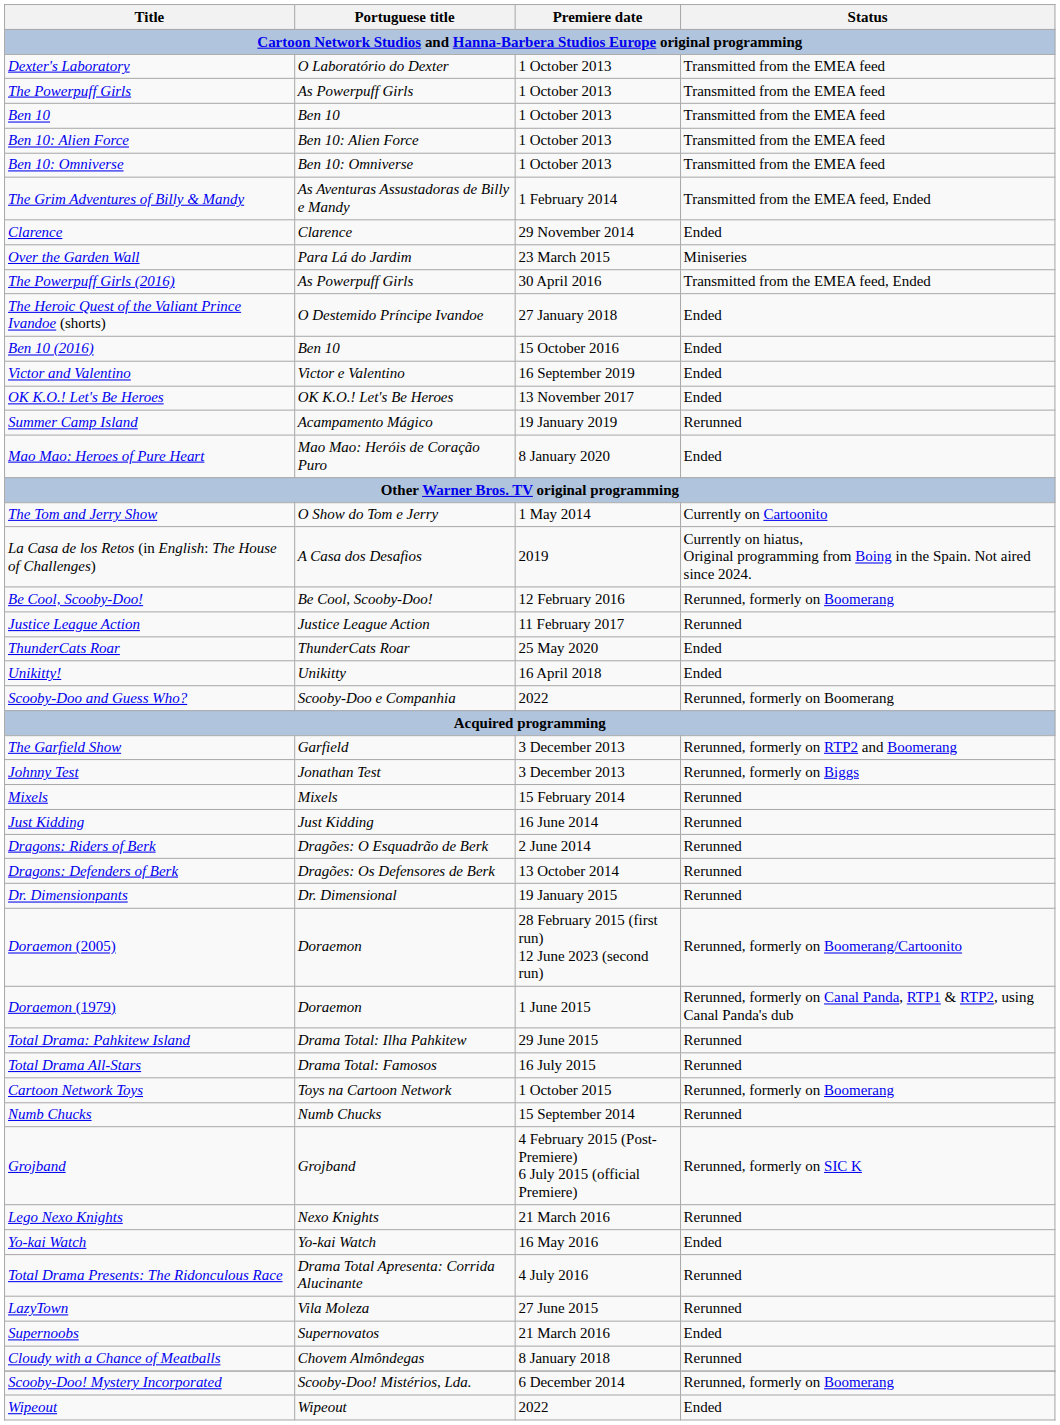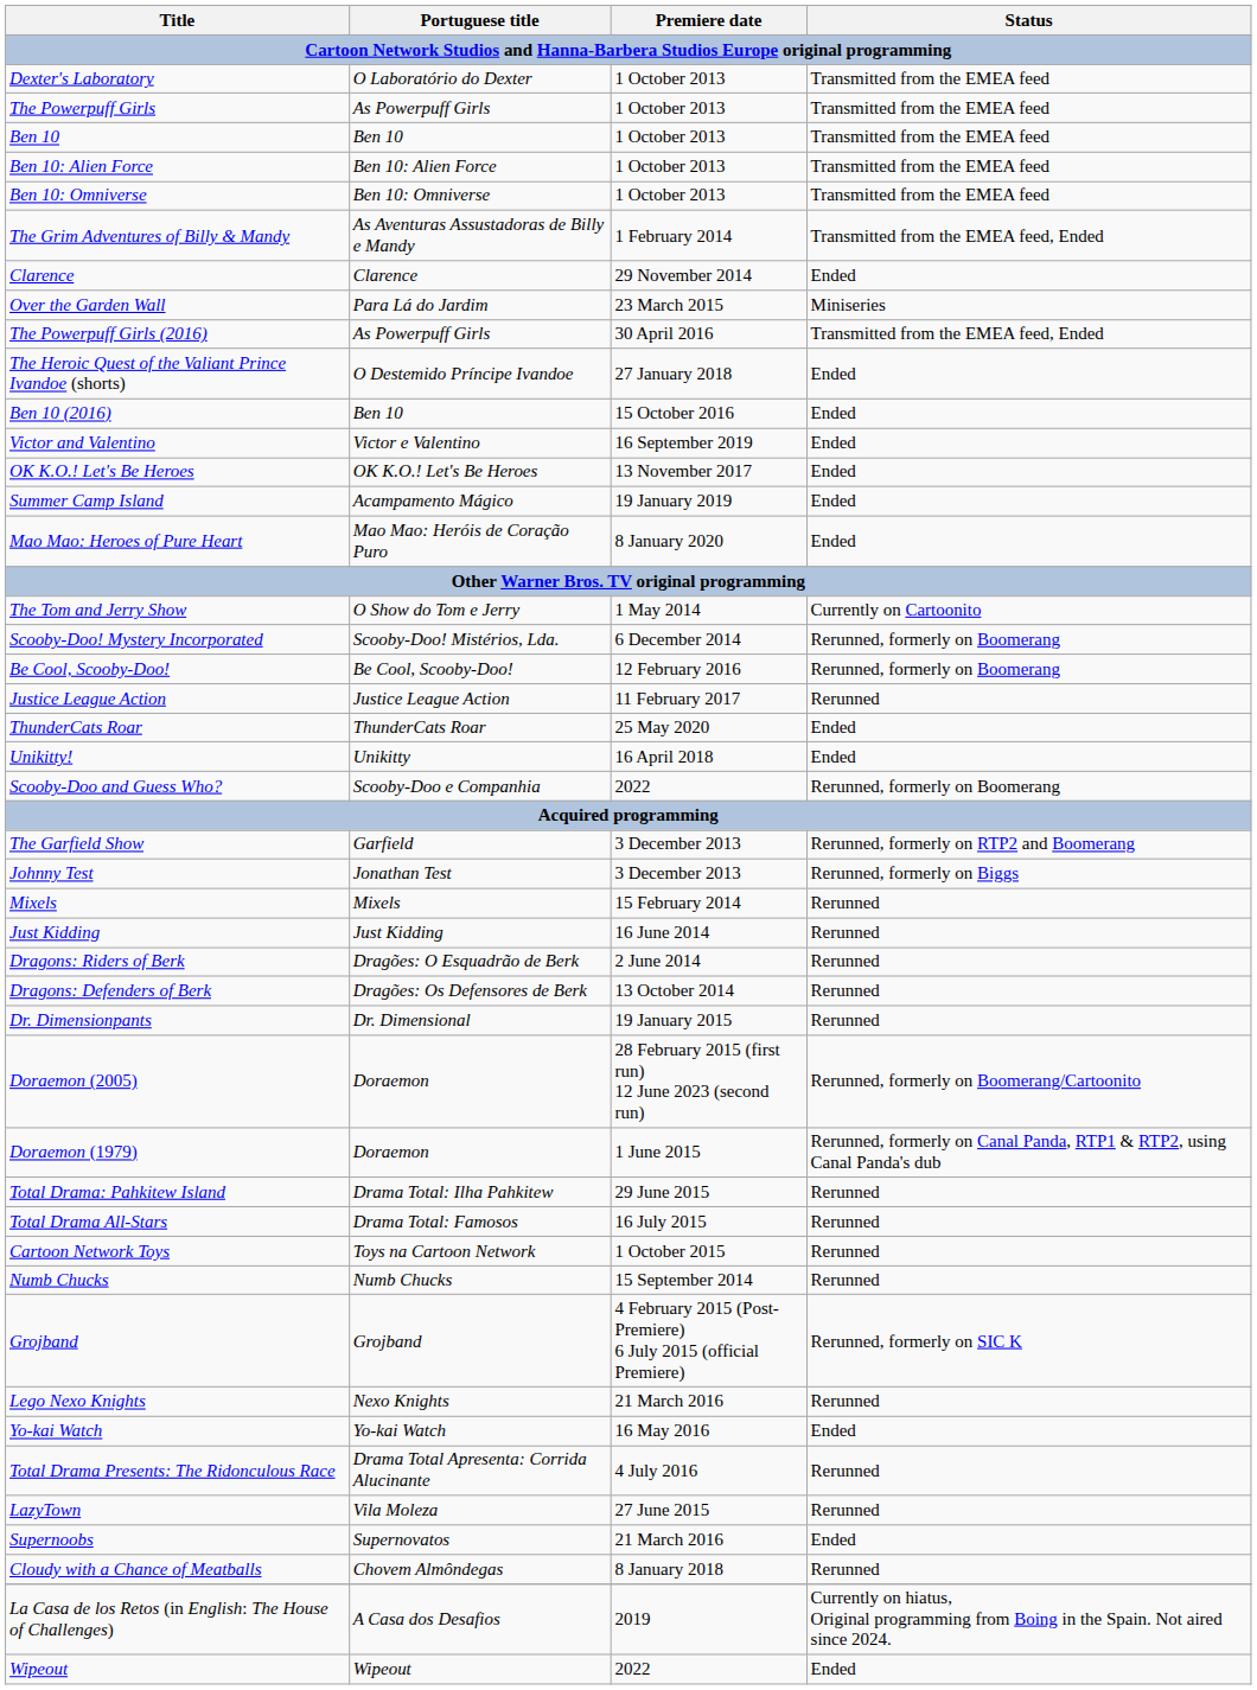 <table class="wikitable" style="font-size: 90%;" width=80%>
 <tr>
 <th>Title</th>
 <th>Portuguese title</th>
 <th>Premiere date</th>
 <th>Status</th>
 </tr>
 <tr>
 <th colspan="4" style="background: LightSteelBlue;"><a href='#'>Cartoon Network Studios</a> and <a href='#'>Hanna-Barbera Studios Europe</a> original programming</th>
 </tr>
 <tr>
 <td><em><a href='#'>Dexter's Laboratory</a></em></td>
 <td><em>O Laboratório do Dexter</em></td>
 <td>1 October 2013</td>
 <td>Transmitted from the EMEA feed</td>
 </tr>
 <tr>
 <td><em><a href='#'>The Powerpuff Girls</a></em></td>
 <td><em>As Powerpuff Girls</em></td>
 <td>1 October 2013</td>
 <td>Transmitted from the EMEA feed</td>
 </tr>
 <tr>
 <td><em><a href='#'>Ben 10</a></em></td>
 <td><em>Ben 10</em></td>
 <td>1 October 2013</td>
 <td>Transmitted from the EMEA feed</td>
 </tr>
 <tr>
 <td><em><a href='#'>Ben 10: Alien Force</a></em></td>
 <td><em>Ben 10: Alien Force</em></td>
 <td>1 October 2013</td>
 <td>Transmitted from the EMEA feed</td>
 </tr>
 <tr>
 <td><em><a href='#'>Ben 10: Omniverse</a></em></td>
 <td><em>Ben 10: Omniverse</em></td>
 <td>1 October 2013</td>
 <td>Transmitted from the EMEA feed</td>
 </tr>
 <tr>
 <td><em><a href='#'>The Grim Adventures of Billy & Mandy</a></em></td>
 <td><em>As Aventuras Assustadoras de Billy e Mandy</em></td>
 <td>1 February 2014</td>
 <td>Transmitted from the EMEA feed, Ended</td>
 </tr>
 <tr>
 <td><em><a href='#'>Clarence</a></em></td>
 <td><em>Clarence</em></td>
 <td>29 November 2014</td>
 <td>Ended</td>
 </tr>
 <tr>
 <td><em><a href='#'>Over the Garden Wall</a></em></td>
 <td><em>Para Lá do Jardim</em></td>
 <td>23 March 2015</td>
 <td>Miniseries</td>
 </tr>
 <tr>
 <td><em><a href='#'>The Powerpuff Girls (2016)</a></em></td>
 <td><em>As Powerpuff Girls</em></td>
 <td>30 April 2016</td>
 <td>Transmitted from the EMEA feed, Ended</td>
 </tr>
 <tr>
 <td><em><a href='#'>The Heroic Quest of the Valiant Prince Ivandoe</a></em> (shorts)</td>
 <td><em>O Destemido Príncipe Ivandoe</em></td>
 <td>27 January 2018</td>
 <td>Ended</td>
 </tr>
 <tr>
 <td><a href='#'><em>Ben 10 (2016)</em></a></td>
 <td><em>Ben 10</em></td>
 <td>15 October 2016</td>
 <td>Ended</td>
 </tr>
 <tr>
 <td><em><a href='#'>Victor and Valentino</a></em></td>
 <td><em>Victor e Valentino</em></td>
 <td>16 September 2019</td>
 <td>Ended</td>
 </tr>
 <tr>
 <td><em><a href='#'>OK K.O.! Let's Be Heroes</a></em></td>
 <td><em>OK K.O.! Let's Be Heroes</em></td>
 <td>13 November 2017</td>
 <td>Ended</td>
 </tr>
 <tr>
 <td><em><a href='#'>Summer Camp Island</a></em></td>
 <td><em>Acampamento Mágico</em></td>
 <td>19 January 2019</td>
-<td>Rerunned</td>
+<td>Ended</td>
 </tr>
 <tr>
 <td><em><a href='#'>Mao Mao: Heroes of Pure Heart</a></em></td>
 <td><em>Mao Mao: Heróis de Coração Puro</em></td>
 <td>8 January 2020</td>
 <td>Ended</td>
 </tr>
 <tr>
 <th colspan="4" style="background: LightSteelBlue;">Other <a href='#'>Warner Bros. TV</a> original programming</th>
 </tr>
 <tr>
 <td><em><a href='#'>The Tom and Jerry Show</a></em></td>
 <td><em>O Show do Tom e Jerry</em></td>
 <td>1 May 2014</td>
 <td>Currently on <a href='#'>Cartoonito</a></td>
 </tr>
 <tr>
-<td><em>La Casa de los Retos</em> (in <em>English</em>: <em>The House of Challenges</em>)</td>
-<td><em>A Casa dos Desafios</em></td>
-<td>2019</td>
-<td>Currently on hiatus,<br>Original programming from <a href='#'>Boing</a> in the Spain. Not aired since 2024.</td>
+<td><em><a href='#'>Scooby-Doo! Mystery Incorporated</a></em></td>
+<td><em>Scooby-Doo! Mistérios, Lda.</em></td>
+<td>6 December 2014</td>
+<td>Rerunned, formerly on <a href='#'>Boomerang</a></td>
 </tr>
 <tr>
 <td><em><a href='#'>Be Cool, Scooby-Doo!</a></em></td>
 <td><em>Be Cool, Scooby-Doo!</em></td>
 <td>12 February 2016</td>
 <td>Rerunned, formerly on <a href='#'>Boomerang</a></td>
 </tr>
 <tr>
 <td><em><a href='#'>Justice League Action</a></em></td>
 <td><em>Justice League Action</em></td>
 <td>11 February 2017</td>
 <td>Rerunned</td>
 </tr>
 <tr>
 <td><em><a href='#'>ThunderCats Roar</a></em></td>
 <td><em>ThunderCats Roar</em></td>
 <td>25 May 2020</td>
 <td>Ended</td>
 </tr>
 <tr>
 <td><em><a href='#'>Unikitty!</a></em></td>
 <td><em>Unikitty</em></td>
 <td>16 April 2018</td>
 <td>Ended</td>
 </tr>
 <tr>
 <td><em><a href='#'>Scooby-Doo and Guess Who?</a></em></td>
 <td><em>Scooby-Doo e Companhia</em></td>
 <td>2022</td>
 <td>Rerunned, formerly on Boomerang</td>
 </tr>
 <tr>
 <th colspan="4" style="background: LightSteelBlue;">Acquired programming</th>
 </tr>
 <tr>
 <td><em><a href='#'>The Garfield Show</a></em></td>
 <td><em>Garfield</em></td>
 <td>3 December 2013</td>
 <td>Rerunned, formerly on <a href='#'>RTP2</a> and <a href='#'>Boomerang</a></td>
 </tr>
 <tr>
 <td><em><a href='#'>Johnny Test</a></em></td>
 <td><em>Jonathan Test</em></td>
 <td>3 December 2013</td>
 <td>Rerunned, formerly on <a href='#'>Biggs</a></td>
 </tr>
 <tr>
 <td><em><a href='#'>Mixels</a></em></td>
 <td><em>Mixels</em></td>
 <td>15 February 2014</td>
 <td>Rerunned</td>
 </tr>
 <tr>
 <td><em><a href='#'>Just Kidding</a></em></td>
 <td><em>Just Kidding</em></td>
 <td>16 June 2014</td>
 <td>Rerunned</td>
 </tr>
 <tr>
 <td><em><a href='#'>Dragons: Riders of Berk</a></em></td>
 <td><em>Dragões: O Esquadrão de Berk</em></td>
 <td>2 June 2014</td>
 <td>Rerunned</td>
 </tr>
 <tr>
 <td><em><a href='#'>Dragons: Defenders of Berk</a></em></td>
 <td><em>Dragões: Os Defensores de Berk</em></td>
 <td>13 October 2014</td>
 <td>Rerunned</td>
 </tr>
 <tr>
 <td><em><a href='#'>Dr. Dimensionpants</a></em></td>
 <td><em>Dr. Dimensional</em></td>
 <td>19 January 2015</td>
 <td>Rerunned</td>
 </tr>
 <tr>
 <td><a href='#'><em>Doraemon</em> (2005)</a></td>
 <td><em>Doraemon</em></td>
 <td>28 February 2015 (first run)<br>12 June 2023 (second run)</td>
 <td>Rerunned, formerly on <a href='#'>Boomerang/Cartoonito</a></td>
 </tr>
 <tr>
 <td><a href='#'><em>Doraemon</em> (1979)</a></td>
 <td><em>Doraemon</em></td>
 <td>1 June 2015</td>
 <td>Rerunned, formerly on <a href='#'>Canal Panda</a>, <a href='#'>RTP1</a> & <a href='#'>RTP2</a>, using Canal Panda's dub</td>
 </tr>
 <tr>
 <td><em><a href='#'>Total Drama: Pahkitew Island</a></em></td>
 <td><em>Drama Total: Ilha Pahkitew</em></td>
 <td>29 June 2015</td>
 <td>Rerunned</td>
 </tr>
 <tr>
 <td><em><a href='#'>Total Drama All-Stars</a></em></td>
 <td><em>Drama Total: Famosos</em></td>
 <td>16 July 2015</td>
 <td>Rerunned</td>
 </tr>
 <tr>
 <td><em><a href='#'>Cartoon Network Toys</a></em></td>
 <td><em>Toys na Cartoon Network</em></td>
 <td>1 October 2015</td>
-<td>Rerunned, formerly on <a href='#'>Boomerang</a></td>
+<td>Rerunned</td>
 </tr>
 <tr>
 <td><em><a href='#'>Numb Chucks</a></em></td>
 <td><em>Numb Chucks</em></td>
 <td>15 September 2014</td>
 <td>Rerunned</td>
 </tr>
 <tr>
 <td><em><a href='#'>Grojband</a></em></td>
 <td><em>Grojband</em></td>
 <td>4 February 2015 (Post-Premiere)<br>6 July 2015 (official Premiere)</td>
 <td>Rerunned, formerly on <a href='#'>SIC K</a></td>
 </tr>
 <tr>
 <td><em><a href='#'>Lego Nexo Knights</a></em></td>
 <td><em>Nexo Knights</em></td>
 <td>21 March 2016</td>
 <td>Rerunned</td>
 </tr>
 <tr>
 <td><em><a href='#'>Yo-kai Watch</a></em></td>
 <td><em>Yo-kai Watch</em></td>
 <td>16 May 2016</td>
 <td>Ended</td>
 </tr>
 <tr>
 <td><em><a href='#'>Total Drama Presents: The Ridonculous Race</a></em></td>
 <td><em>Drama Total Apresenta: Corrida Alucinante</em></td>
 <td>4 July 2016</td>
 <td>Rerunned</td>
 </tr>
 <tr>
 <td><em><a href='#'>LazyTown</a></em></td>
 <td><em>Vila Moleza</em></td>
 <td>27 June 2015</td>
 <td>Rerunned</td>
 </tr>
 <tr>
 <td><em><a href='#'>Supernoobs</a></em></td>
 <td><em>Supernovatos</em></td>
 <td>21 March 2016</td>
 <td>Ended</td>
 </tr>
 <tr>
 <td><a href='#'><em>Cloudy with a Chance of Meatballs</em></a></td>
 <td><em>Chovem Almôndegas</em></td>
 <td>8 January 2018</td>
 <td>Rerunned</td>
 </tr>
 <tr>
 </tr>
 <tr>
-<td><em><a href='#'>Scooby-Doo! Mystery Incorporated</a></em></td>
-<td><em>Scooby-Doo! Mistérios, Lda.</em></td>
-<td>6 December 2014</td>
-<td>Rerunned, formerly on <a href='#'>Boomerang</a></td>
+<td><em>La Casa de los Retos</em> (in <em>English</em>: <em>The House of Challenges</em>)</td>
+<td><em>A Casa dos Desafios</em></td>
+<td>2019</td>
+<td>Currently on hiatus,<br>Original programming from <a href='#'>Boing</a> in the Spain. Not aired since 2024.</td>
 </tr>
 <tr>
 <td><a href='#'><em>Wipeout</em></a></td>
 <td><em>Wipeout</em></td>
 <td>2022</td>
 <td>Ended</td>
 </tr>
 </table>
